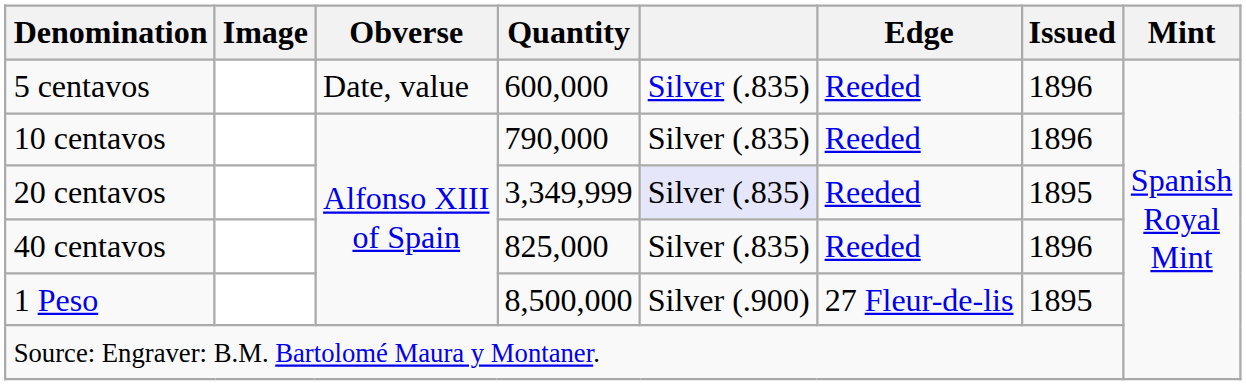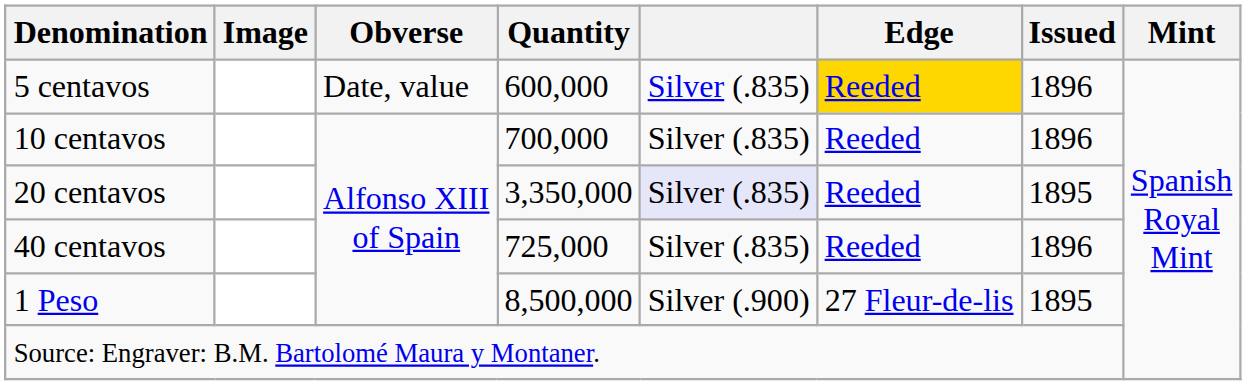 <table class="wikitable" style="float:right; margin-left:1em; font-size:89%;">
 <tr>
 <th>Denomination</th>
 <th>Image</th>
 <th>Obverse</th>
 <th>Quantity</th>
 <th></th>
 <th>Edge</th>
 <th>Issued</th>
 <th>Mint</th>
 </tr>
 <tr>
 <td>5 centavos</td>
 <td align="center" bgcolor="#ffffff"></td>
 <td>Date, value</td>
 <td>600,000</td>
 <td><a href='#'>Silver</a> (.835)</td>
-<td><a href='#'>Reeded</a></td>
+<td style="background: gold;"><a href='#'>Reeded</a></td>
 <td>1896</td>
 <td rowspan="6" style="text-align:center;"><a href='#'>Spanish<br>Royal<br>Mint</a></td>
 </tr>
 <tr>
 <td>10 centavos</td>
 <td align="center" bgcolor="#ffffff"></td>
 <td rowspan="4" style="text-align:center;"><a href='#'>Alfonso XIII<br>of Spain</a></td>
-<td>790,000</td>
+<td>700,000</td>
 <td>Silver (.835)</td>
 <td><a href='#'>Reeded</a></td>
 <td>1896</td>
 </tr>
 <tr>
 <td>20 centavos</td>
 <td align="center" bgcolor="#ffffff"></td>
-<td>3,349,999</td>
+<td>3,350,000</td>
 <td style="background: lavender;">Silver (.835)</td>
 <td><a href='#'>Reeded</a></td>
 <td>1895</td>
 </tr>
 <tr>
 <td>40 centavos</td>
 <td align="center" bgcolor="#ffffff"></td>
-<td>825,000</td>
+<td>725,000</td>
 <td>Silver (.835)</td>
 <td><a href='#'>Reeded</a></td>
 <td>1896</td>
 </tr>
 <tr>
 <td>1 <a href='#'>Peso</a></td>
 <td align="center" bgcolor="#ffffff"></td>
 <td>8,500,000</td>
 <td>Silver (.900)</td>
 <td>27 <a href='#'>Fleur-de-lis</a></td>
 <td>1895</td>
 </tr>
 <tr>
 <td colspan="7" style="text-align:left;"><small></small><small>Source: Engraver: B.M. <a href='#'>Bartolomé Maura y Montaner</a>.</small></td>
 </tr>
 </table>
